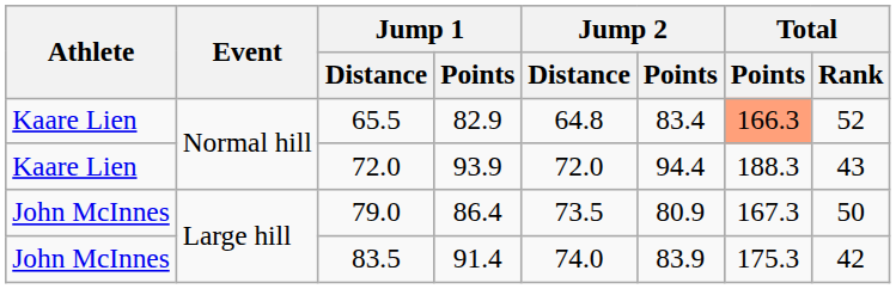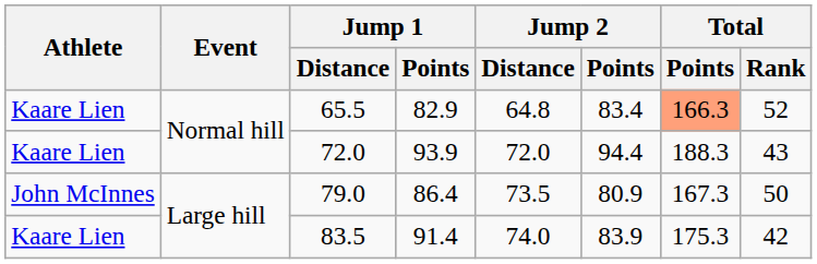 <table class="wikitable" style="font-size:90%">
 <tr>
 <th rowspan="2">Athlete</th>
 <th rowspan="2">Event</th>
 <th colspan="2">Jump 1</th>
 <th colspan="2">Jump 2</th>
 <th colspan="2">Total</th>
 </tr>
 <tr>
 <th>Distance</th>
 <th>Points</th>
 <th>Distance</th>
 <th>Points</th>
 <th>Points</th>
 <th>Rank</th>
 </tr>
 <tr>
 <td><a href='#'>Kaare Lien</a></td>
 <td rowspan="2">Normal hill</td>
 <td align="center">65.5</td>
 <td align="center">82.9</td>
 <td align="center">64.8</td>
 <td align="center">83.4</td>
 <td align="center" style="background: lightsalmon;">166.3</td>
 <td align="center">52</td>
 </tr>
 <tr>
 <td><a href='#'>Kaare Lien</a></td>
 <td align="center">72.0</td>
 <td align="center">93.9</td>
 <td align="center">72.0</td>
 <td align="center">94.4</td>
 <td align="center">188.3</td>
 <td align="center">43</td>
 </tr>
 <tr>
 <td><a href='#'>John McInnes</a></td>
 <td rowspan="2">Large hill</td>
 <td align="center">79.0</td>
 <td align="center">86.4</td>
 <td align="center">73.5</td>
 <td align="center">80.9</td>
 <td align="center">167.3</td>
 <td align="center">50</td>
 </tr>
 <tr>
-<td><a href='#'>John McInnes</a></td>
+<td><a href='#'>Kaare Lien</a></td>
 <td align="center">83.5</td>
 <td align="center">91.4</td>
 <td align="center">74.0</td>
 <td align="center">83.9</td>
 <td align="center">175.3</td>
 <td align="center">42</td>
 </tr>
 </table>
